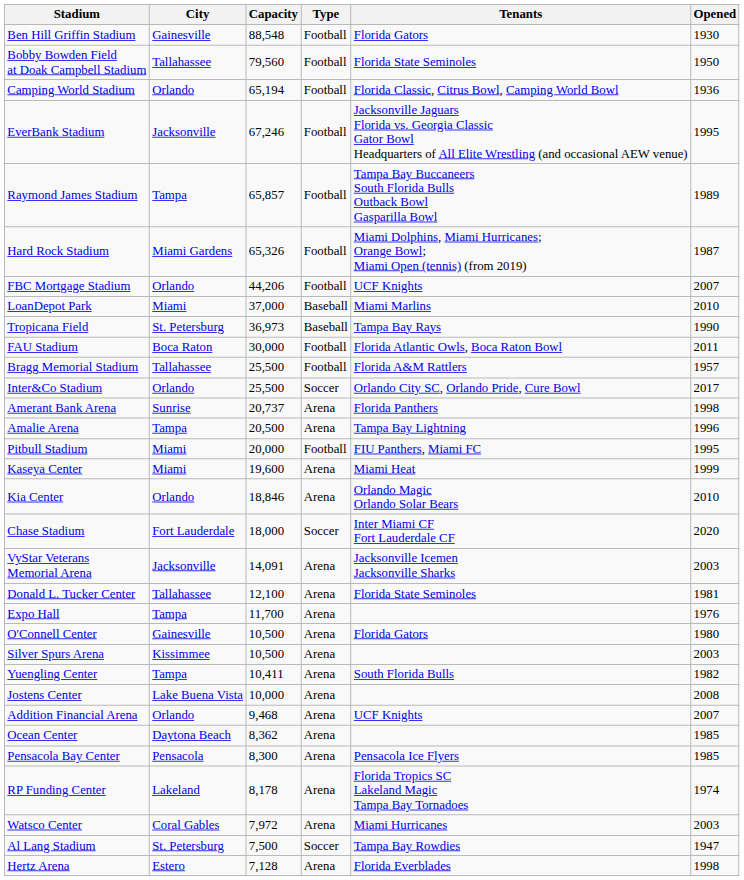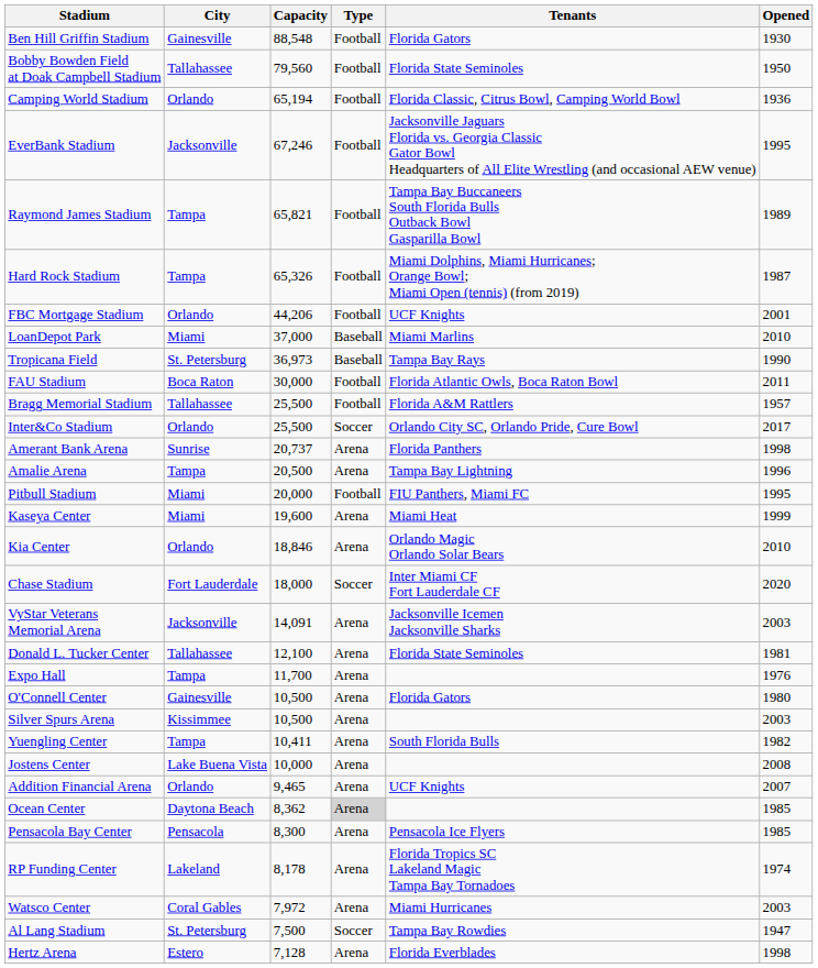 <table class="wikitable sortable">
 <tr>
 <th>Stadium</th>
 <th>City</th>
 <th>Capacity</th>
 <th>Type</th>
 <th>Tenants</th>
 <th>Opened</th>
 </tr>
 <tr>
 <td><a href='#'>Ben Hill Griffin Stadium</a></td>
 <td><a href='#'>Gainesville</a></td>
 <td>88,548</td>
 <td>Football</td>
 <td><a href='#'>Florida Gators</a></td>
 <td>1930</td>
 </tr>
 <tr>
 <td><a href='#'>Bobby Bowden Field <br> at Doak Campbell Stadium</a></td>
 <td><a href='#'>Tallahassee</a></td>
 <td>79,560</td>
 <td>Football</td>
 <td><a href='#'>Florida State Seminoles</a></td>
 <td>1950</td>
 </tr>
 <tr>
 <td><a href='#'>Camping World Stadium</a></td>
 <td><a href='#'>Orlando</a></td>
 <td>65,194</td>
 <td>Football</td>
 <td><a href='#'>Florida Classic</a>, <a href='#'>Citrus Bowl</a>, <a href='#'>Camping World Bowl</a></td>
 <td>1936</td>
 </tr>
 <tr>
 <td><a href='#'>EverBank Stadium</a></td>
 <td><a href='#'>Jacksonville</a></td>
 <td>67,246</td>
 <td>Football</td>
 <td><a href='#'>Jacksonville Jaguars</a> <br> <a href='#'>Florida vs. Georgia Classic</a> <br> <a href='#'>Gator Bowl</a><br>Headquarters of <a href='#'>All Elite Wrestling</a> (and occasional AEW venue)</td>
 <td>1995</td>
 </tr>
 <tr>
 <td><a href='#'>Raymond James Stadium</a></td>
 <td><a href='#'>Tampa</a></td>
-<td>65,857</td>
+<td>65,821</td>
 <td>Football</td>
 <td><a href='#'>Tampa Bay Buccaneers</a> <br><a href='#'>South Florida Bulls</a> <br> <a href='#'>Outback Bowl</a><br><a href='#'>Gasparilla Bowl</a></td>
 <td>1989</td>
 </tr>
 <tr>
 <td><a href='#'>Hard Rock Stadium</a></td>
-<td><a href='#'>Miami Gardens</a></td>
+<td><a href='#'>Tampa</a></td>
 <td>65,326</td>
 <td>Football</td>
 <td><a href='#'>Miami Dolphins</a>, <a href='#'>Miami Hurricanes</a>; <br> <a href='#'>Orange Bowl</a>; <br><a href='#'>Miami Open (tennis)</a> (from 2019)</td>
 <td>1987</td>
 </tr>
 <tr>
 <td><a href='#'>FBC Mortgage Stadium</a></td>
 <td><a href='#'>Orlando</a></td>
 <td>44,206</td>
 <td>Football</td>
 <td><a href='#'>UCF Knights</a></td>
-<td>2007</td>
+<td>2001</td>
 </tr>
 <tr>
 <td><a href='#'>LoanDepot Park</a></td>
 <td><a href='#'>Miami</a></td>
 <td>37,000</td>
 <td>Baseball</td>
 <td><a href='#'>Miami Marlins</a></td>
 <td>2010</td>
 </tr>
 <tr>
 <td><a href='#'>Tropicana Field</a></td>
 <td><a href='#'>St. Petersburg</a></td>
 <td>36,973</td>
 <td>Baseball</td>
 <td><a href='#'>Tampa Bay Rays</a></td>
 <td>1990</td>
 </tr>
 <tr>
 <td><a href='#'>FAU Stadium</a></td>
 <td><a href='#'>Boca Raton</a></td>
 <td>30,000</td>
 <td>Football</td>
 <td><a href='#'>Florida Atlantic Owls</a>, <a href='#'>Boca Raton Bowl</a></td>
 <td>2011</td>
 </tr>
 <tr>
 <td><a href='#'>Bragg Memorial Stadium</a></td>
 <td><a href='#'>Tallahassee</a></td>
 <td>25,500</td>
 <td>Football</td>
 <td><a href='#'>Florida A&M Rattlers</a></td>
 <td>1957</td>
 </tr>
 <tr>
 <td><a href='#'>Inter&Co Stadium</a></td>
 <td><a href='#'>Orlando</a></td>
 <td>25,500</td>
 <td>Soccer</td>
 <td><a href='#'>Orlando City SC</a>, <a href='#'>Orlando Pride</a>, <a href='#'>Cure Bowl</a></td>
 <td>2017</td>
 </tr>
 <tr>
 <td><a href='#'>Amerant Bank Arena</a></td>
 <td><a href='#'>Sunrise</a></td>
 <td>20,737</td>
 <td>Arena</td>
 <td><a href='#'>Florida Panthers</a></td>
 <td>1998</td>
 </tr>
 <tr>
 <td><a href='#'>Amalie Arena</a></td>
 <td><a href='#'>Tampa</a></td>
 <td>20,500</td>
 <td>Arena</td>
 <td><a href='#'>Tampa Bay Lightning</a></td>
 <td>1996</td>
 </tr>
 <tr>
 <td><a href='#'>Pitbull Stadium</a></td>
 <td><a href='#'>Miami</a></td>
 <td>20,000</td>
 <td>Football</td>
 <td><a href='#'>FIU Panthers</a>, <a href='#'>Miami FC</a></td>
 <td>1995</td>
 </tr>
 <tr>
 <td><a href='#'>Kaseya Center</a></td>
 <td><a href='#'>Miami</a></td>
 <td>19,600</td>
 <td>Arena</td>
 <td><a href='#'>Miami Heat</a></td>
 <td>1999</td>
 </tr>
 <tr>
 <td><a href='#'>Kia Center</a></td>
 <td><a href='#'>Orlando</a></td>
 <td>18,846</td>
 <td>Arena</td>
 <td><a href='#'>Orlando Magic</a> <br> <a href='#'>Orlando Solar Bears</a></td>
 <td>2010</td>
 </tr>
 <tr>
 <td><a href='#'>Chase Stadium</a></td>
 <td><a href='#'>Fort Lauderdale</a></td>
 <td>18,000</td>
 <td>Soccer</td>
 <td><a href='#'>Inter Miami CF</a><br><a href='#'>Fort Lauderdale CF</a></td>
 <td>2020</td>
 </tr>
 <tr>
 <td><a href='#'>VyStar Veterans <br> Memorial Arena</a></td>
 <td><a href='#'>Jacksonville</a></td>
 <td>14,091</td>
 <td>Arena</td>
 <td><a href='#'>Jacksonville Icemen</a><br><a href='#'>Jacksonville Sharks</a></td>
 <td>2003</td>
 </tr>
 <tr>
 <td><a href='#'>Donald L. Tucker Center</a></td>
 <td><a href='#'>Tallahassee</a></td>
 <td>12,100</td>
 <td>Arena</td>
 <td><a href='#'>Florida State Seminoles</a></td>
 <td>1981</td>
 </tr>
 <tr>
 <td><a href='#'>Expo Hall</a></td>
 <td><a href='#'>Tampa</a></td>
 <td>11,700</td>
 <td>Arena</td>
 <td></td>
 <td>1976</td>
 </tr>
 <tr>
 <td><a href='#'>O'Connell Center</a></td>
 <td><a href='#'>Gainesville</a></td>
 <td>10,500</td>
 <td>Arena</td>
 <td><a href='#'>Florida Gators</a></td>
 <td>1980</td>
 </tr>
 <tr>
 <td><a href='#'>Silver Spurs Arena</a></td>
 <td><a href='#'>Kissimmee</a></td>
 <td>10,500</td>
 <td>Arena</td>
 <td></td>
 <td>2003</td>
 </tr>
 <tr>
 <td><a href='#'>Yuengling Center</a></td>
 <td><a href='#'>Tampa</a></td>
 <td>10,411</td>
 <td>Arena</td>
 <td><a href='#'>South Florida Bulls</a></td>
 <td>1982</td>
 </tr>
 <tr>
 <td><a href='#'>Jostens Center</a></td>
 <td><a href='#'>Lake Buena Vista</a></td>
 <td>10,000</td>
 <td>Arena</td>
 <td></td>
 <td>2008</td>
 </tr>
 <tr>
 <td><a href='#'>Addition Financial Arena</a></td>
 <td><a href='#'>Orlando</a></td>
-<td>9,468</td>
+<td>9,465</td>
 <td>Arena</td>
 <td><a href='#'>UCF Knights</a></td>
 <td>2007</td>
 </tr>
 <tr>
 <td><a href='#'>Ocean Center</a></td>
 <td><a href='#'>Daytona Beach</a></td>
 <td>8,362</td>
-<td>Arena</td>
+<td style="background: lightgrey;">Arena</td>
 <td></td>
 <td>1985</td>
 </tr>
 <tr>
 <td><a href='#'>Pensacola Bay Center</a></td>
 <td><a href='#'>Pensacola</a></td>
 <td>8,300</td>
 <td>Arena</td>
 <td><a href='#'>Pensacola Ice Flyers</a></td>
 <td>1985</td>
 </tr>
 <tr>
 <td><a href='#'>RP Funding Center</a></td>
 <td><a href='#'>Lakeland</a></td>
 <td>8,178</td>
 <td>Arena</td>
 <td><a href='#'>Florida Tropics SC</a><br><a href='#'>Lakeland Magic</a><br><a href='#'>Tampa Bay Tornadoes</a></td>
 <td>1974</td>
 </tr>
 <tr>
 <td><a href='#'>Watsco Center</a></td>
 <td><a href='#'>Coral Gables</a></td>
 <td>7,972</td>
 <td>Arena</td>
 <td><a href='#'>Miami Hurricanes</a></td>
 <td>2003</td>
 </tr>
 <tr>
 <td><a href='#'>Al Lang Stadium</a></td>
 <td><a href='#'>St. Petersburg</a></td>
 <td>7,500</td>
 <td>Soccer</td>
 <td><a href='#'>Tampa Bay Rowdies</a></td>
 <td>1947</td>
 </tr>
 <tr>
 <td><a href='#'>Hertz Arena</a></td>
 <td><a href='#'>Estero</a></td>
 <td>7,128</td>
 <td>Arena</td>
 <td><a href='#'>Florida Everblades</a></td>
 <td>1998</td>
 </tr>
 </table>
